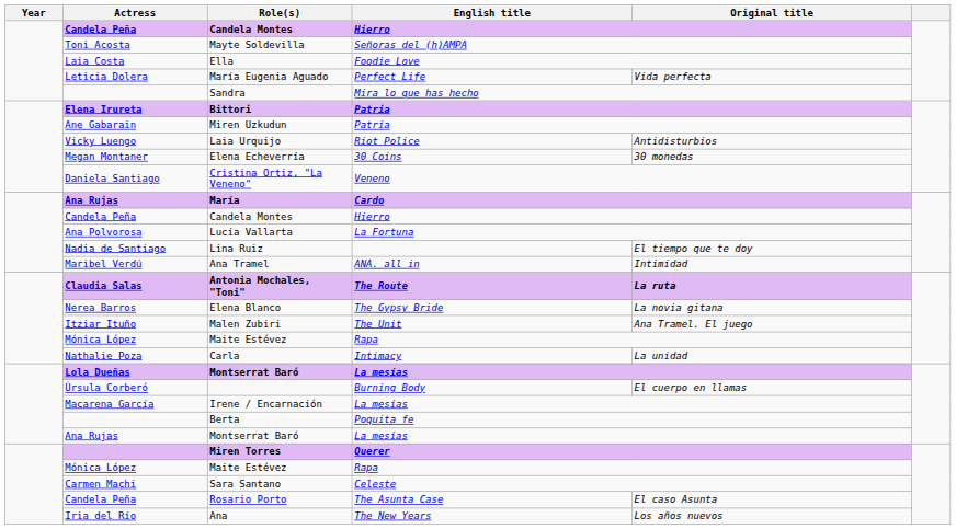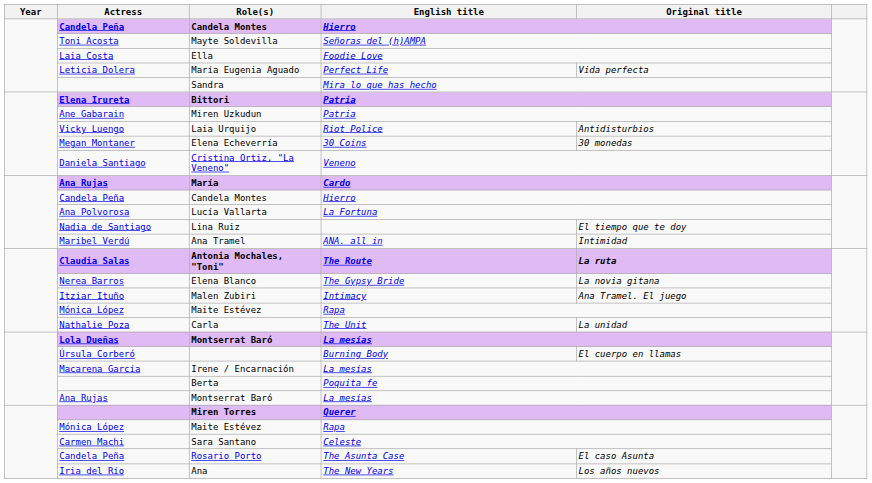 <table class="wikitable sortable" style="text-align:left;">
 <tr>
 <th scope="col" style="width:6%;">Year</th>
 <th scope="col" style="width:15%;">Actress</th>
 <th scope="col" style="width:15%;">Role(s)</th>
 <th scope="col" style="width:29%;">English title</th>
 <th scope="col" style="width:29%;">Original title</th>
 <th scope="col" style="width:4%;"></th>
 </tr>
 <tr>
 <td rowspan = "5"></td>
 <td bgcolor = "#E0BAf5"><strong><a href='#'>Candela Peña</a> </strong></td>
 <td bgcolor = "#E0BAf5"><strong>Candela Montes</strong></td>
 <td colspan="2" bgcolor = "#E0BAf5"><strong><em><a href='#'>Hierro</a></em></strong></td>
 <td rowspan = "5"></td>
 </tr>
 <tr>
 <td><a href='#'>Toni Acosta</a></td>
 <td>Mayte Soldevilla</td>
 <td colspan="2"><em><a href='#'>Señoras del (h)AMPA</a></em></td>
 </tr>
 <tr>
 <td><a href='#'>Laia Costa</a></td>
 <td>Ella</td>
 <td colspan="2"><em><a href='#'>Foodie Love</a></em></td>
 </tr>
 <tr>
 <td><a href='#'>Leticia Dolera</a></td>
 <td>María Eugenia Aguado</td>
 <td><em><a href='#'>Perfect Life</a></em></td>
 <td><em>Vida perfecta</em></td>
 </tr>
 <tr>
 <td></td>
 <td>Sandra</td>
 <td colspan="2"><em><a href='#'>Mira lo que has hecho</a></em></td>
 </tr>
 <tr>
 <td rowspan = "5"></td>
 <td bgcolor = "#E0BAf5"><strong><a href='#'>Elena Irureta</a> </strong></td>
 <td bgcolor = "#E0BAf5"><strong>Bittori</strong></td>
 <td colspan="2" bgcolor = "#E0BAf5"><strong><em><a href='#'>Patria</a></em></strong></td>
 <td rowspan = "5"></td>
 </tr>
 <tr>
 <td><a href='#'>Ane Gabarain</a></td>
 <td>Miren Uzkudun</td>
 <td colspan="2"><em><a href='#'>Patria</a></em></td>
 </tr>
 <tr>
 <td><a href='#'>Vicky Luengo</a></td>
 <td>Laia Urquijo</td>
 <td><em><a href='#'>Riot Police</a></em></td>
 <td><em>Antidisturbios</em></td>
 </tr>
 <tr>
 <td><a href='#'>Megan Montaner</a></td>
 <td>Elena Echeverría</td>
 <td><em><a href='#'>30 Coins</a></em></td>
 <td><em>30 monedas</em></td>
 </tr>
 <tr>
 <td><a href='#'>Daniela Santiago</a></td>
 <td><a href='#'>Cristina Ortiz, "La Veneno"</a></td>
 <td colspan="2"><em><a href='#'>Veneno</a></em></td>
 </tr>
 <tr>
 <td rowspan = "5"></td>
 <td bgcolor = "#E0BAf5"><strong><a href='#'>Ana Rujas</a> </strong></td>
 <td bgcolor = "#E0BAf5"><strong>María</strong></td>
 <td colspan="2" bgcolor = "#E0BAf5"><strong><em><a href='#'>Cardo</a></em></strong></td>
 <td rowspan = "5"></td>
 </tr>
 <tr>
 <td><a href='#'>Candela Peña</a></td>
 <td>Candela Montes</td>
 <td colspan="2"><em><a href='#'>Hierro</a></em></td>
 </tr>
 <tr>
 <td><a href='#'>Ana Polvorosa</a></td>
 <td>Lucía Vallarta</td>
 <td colspan="2"><em><a href='#'>La Fortuna</a></em></td>
 </tr>
 <tr>
 <td><a href='#'>Nadia de Santiago</a></td>
 <td>Lina Ruiz</td>
 <td><em></em></td>
 <td><em>El tiempo que te doy</em></td>
 </tr>
 <tr>
 <td><a href='#'>Maribel Verdú</a></td>
 <td>Ana Tramel</td>
 <td><em><a href='#'>ANA. all in</a></em></td>
 <td><em>Intimidad</em></td>
 </tr>
 <tr>
 <td rowspan = "5"></td>
 <td bgcolor = "#E0BAf5"><strong><a href='#'>Claudia Salas</a> </strong></td>
 <td bgcolor = "#E0BAf5"><strong>Antonia Mochales, "Toni"</strong></td>
 <td bgcolor = "#E0BAf5"><strong><em><a href='#'>The Route</a></em></strong></td>
 <td bgcolor = "#E0BAf5"><strong><em>La ruta</em></strong></td>
 <td rowspan = "5"></td>
 </tr>
 <tr>
 <td><a href='#'>Nerea Barros</a></td>
 <td>Elena Blanco</td>
 <td><em><a href='#'>The Gypsy Bride</a></em></td>
 <td><em>La novia gitana</em></td>
 </tr>
 <tr>
 <td><a href='#'>Itziar Ituño</a></td>
 <td>Malen Zubiri</td>
-<td><em><a href='#'>The Unit</a></em></td>
+<td><em><a href='#'>Intimacy</a></em></td>
 <td><em>Ana Tramel. El juego</em></td>
 </tr>
 <tr>
 <td><a href='#'>Mónica López</a></td>
 <td>Maite Estévez</td>
 <td colspan="2"><em><a href='#'>Rapa</a></em></td>
 </tr>
 <tr>
 <td><a href='#'>Nathalie Poza</a></td>
 <td>Carla</td>
-<td><em><a href='#'>Intimacy</a></em></td>
+<td><em><a href='#'>The Unit</a></em></td>
 <td><em>La unidad</em></td>
 </tr>
 <tr>
 <td rowspan = "5"></td>
 <td bgcolor = "#E0BAf5"><strong><a href='#'>Lola Dueñas</a> </strong></td>
 <td bgcolor = "#E0BAf5"><strong>Montserrat Baró</strong></td>
 <td colspan="2" bgcolor = "#E0BAf5"><strong><em><a href='#'>La mesías</a></em></strong></td>
 <td rowspan = "5"></td>
 </tr>
 <tr>
 <td><a href='#'>Úrsula Corberó</a></td>
 <td></td>
 <td><em><a href='#'>Burning Body</a></em></td>
 <td><em>El cuerpo en llamas</em></td>
 </tr>
 <tr>
 <td><a href='#'>Macarena García</a></td>
 <td>Irene / Encarnación</td>
 <td colspan="2"><em><a href='#'>La mesías</a></em></td>
 </tr>
 <tr>
 <td></td>
 <td>Berta</td>
 <td colspan="2"><em><a href='#'>Poquita fe</a></em></td>
 </tr>
 <tr>
 <td><a href='#'>Ana Rujas</a></td>
 <td>Montserrat Baró</td>
 <td colspan="2"><em><a href='#'>La mesías</a></em></td>
 </tr>
 <tr>
 <td rowspan = "5"></td>
 <td bgcolor = "#E0BAf5"><strong></strong></td>
 <td bgcolor = "#E0BAf5"><strong>Miren Torres</strong></td>
 <td colspan="2" bgcolor = "#E0BAf5"><strong><em><a href='#'>Querer</a></em></strong></td>
 <td rowspan = "5"></td>
 </tr>
 <tr>
 <td><a href='#'>Mónica López</a></td>
 <td>Maite Estévez</td>
 <td colspan = "2"><em><a href='#'>Rapa</a></em></td>
 </tr>
 <tr>
 <td><a href='#'>Carmen Machi</a></td>
 <td>Sara Santano</td>
 <td colspan="2"><em><a href='#'>Celeste</a></em></td>
 </tr>
 <tr>
 <td><a href='#'>Candela Peña</a></td>
 <td><a href='#'>Rosario Porto</a></td>
 <td><em><a href='#'>The Asunta Case</a></em></td>
 <td><em>El caso Asunta</em></td>
 </tr>
 <tr>
 <td><a href='#'>Iria del Río</a></td>
 <td>Ana</td>
 <td><em><a href='#'>The New Years</a></em></td>
 <td><em>Los años nuevos</em></td>
 </tr>
 </table>
